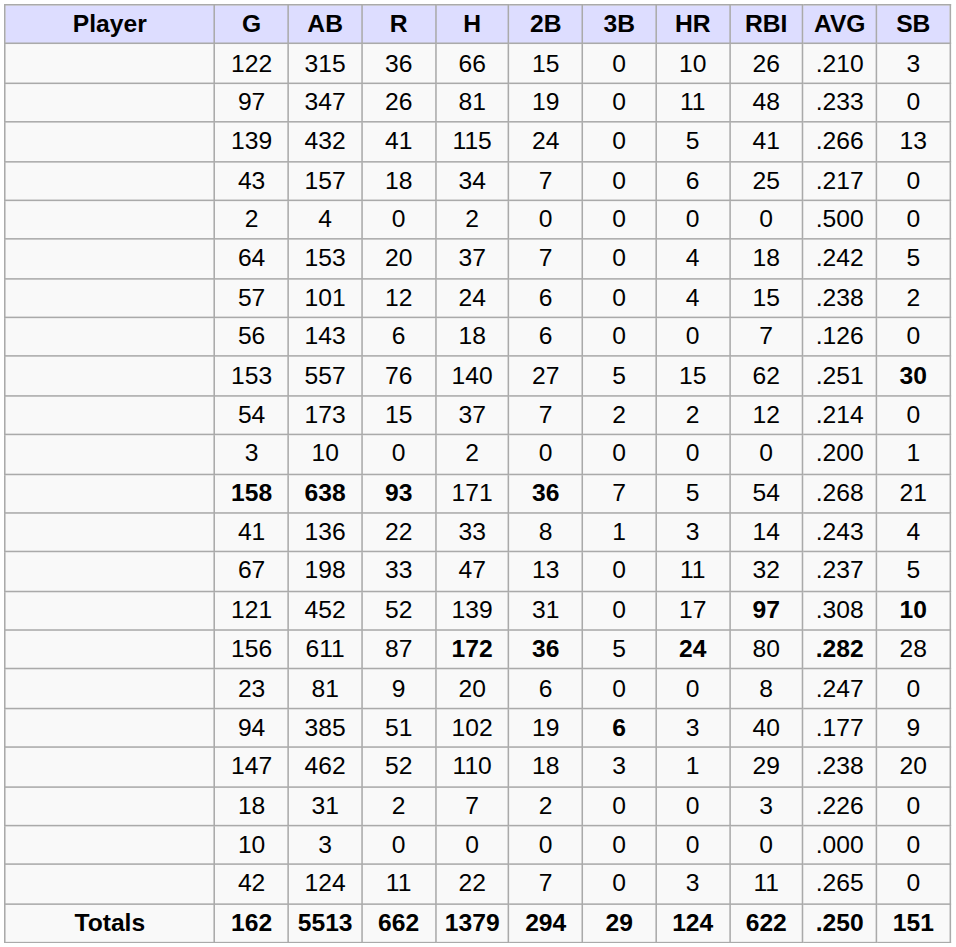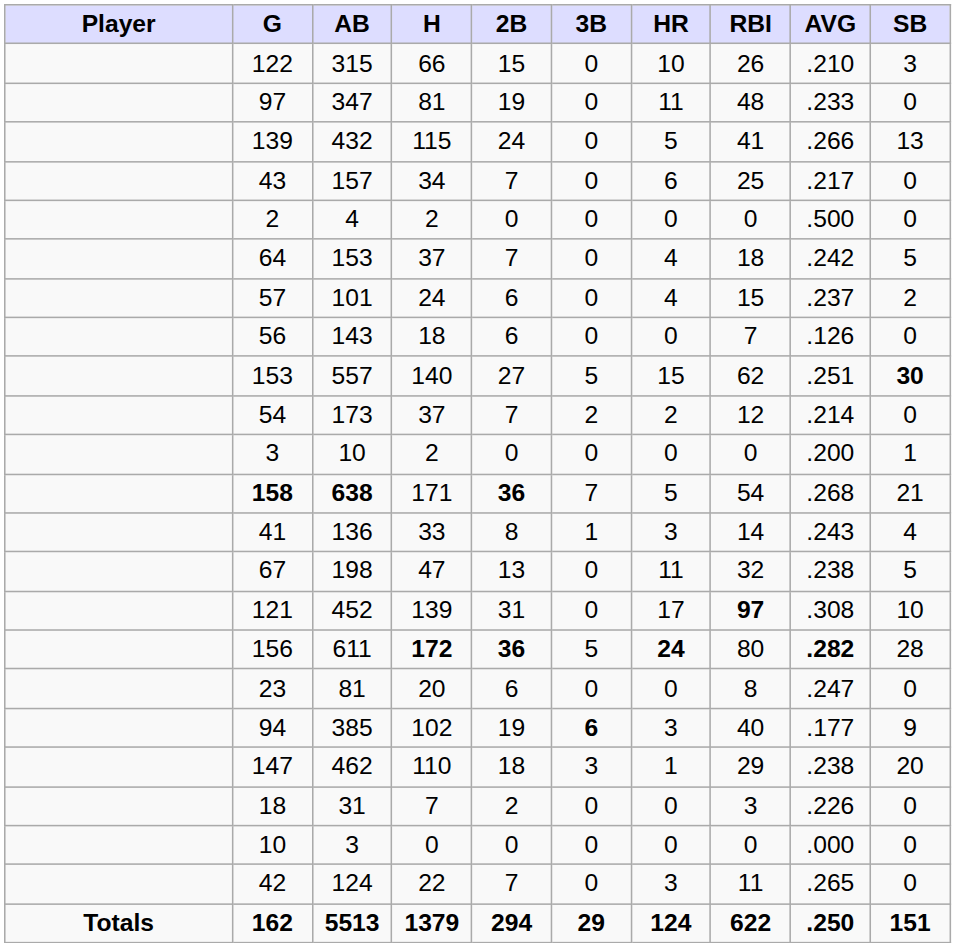 <table class="wikitable" style="text-align:center;">
 <tr>
 <th style="background:#ddf; width:20%;"><strong>Player</strong></th>
 <th style="background:#ddf; width:7%;"><strong>G</strong></th>
 <th style="background:#ddf; width:7%;"><strong>AB</strong></th>
-<th style="background:#ddf; width:7%;"><strong>R</strong></th>
 <th style="background:#ddf; width:7%;"><strong>H</strong></th>
 <th style="background:#ddf; width:7%;"><strong>2B</strong></th>
 <th style="background:#ddf; width:7%;"><strong>3B</strong></th>
 <th style="background:#ddf; width:7%;"><strong>HR</strong></th>
 <th style="background:#ddf; width:7%;"><strong>RBI</strong></th>
 <th style="background:#ddf; width:7%;"><strong>AVG</strong></th>
 <th style="background:#ddf; width:7%;"><strong>SB</strong></th>
 </tr>
 <tr>
 <td align=left></td>
 <td>122</td>
 <td>315</td>
-<td>36</td>
 <td>66</td>
 <td>15</td>
 <td>0</td>
 <td>10</td>
 <td>26</td>
 <td>.210</td>
 <td>3</td>
 </tr>
 <tr>
 <td align=left></td>
 <td>97</td>
 <td>347</td>
-<td>26</td>
 <td>81</td>
 <td>19</td>
 <td>0</td>
 <td>11</td>
 <td>48</td>
 <td>.233</td>
 <td>0</td>
 </tr>
 <tr>
 <td align=left></td>
 <td>139</td>
 <td>432</td>
-<td>41</td>
 <td>115</td>
 <td>24</td>
 <td>0</td>
 <td>5</td>
 <td>41</td>
 <td>.266</td>
 <td>13</td>
 </tr>
 <tr>
 <td align=left></td>
 <td>43</td>
 <td>157</td>
-<td>18</td>
 <td>34</td>
 <td>7</td>
 <td>0</td>
 <td>6</td>
 <td>25</td>
 <td>.217</td>
 <td>0</td>
 </tr>
 <tr>
 <td align=left></td>
 <td>2</td>
 <td>4</td>
-<td>0</td>
 <td>2</td>
 <td>0</td>
 <td>0</td>
 <td>0</td>
 <td>0</td>
 <td>.500</td>
 <td>0</td>
 </tr>
 <tr>
 <td align=left></td>
 <td>64</td>
 <td>153</td>
-<td>20</td>
 <td>37</td>
 <td>7</td>
 <td>0</td>
 <td>4</td>
 <td>18</td>
 <td>.242</td>
 <td>5</td>
 </tr>
 <tr>
 <td align=left></td>
 <td>57</td>
 <td>101</td>
-<td>12</td>
 <td>24</td>
 <td>6</td>
 <td>0</td>
 <td>4</td>
 <td>15</td>
-<td>.238</td>
+<td>.237</td>
 <td>2</td>
 </tr>
 <tr>
 <td align=left></td>
 <td>56</td>
 <td>143</td>
-<td>6</td>
 <td>18</td>
 <td>6</td>
 <td>0</td>
 <td>0</td>
 <td>7</td>
 <td>.126</td>
 <td>0</td>
 </tr>
 <tr>
 <td align=left></td>
 <td>153</td>
 <td>557</td>
-<td>76</td>
 <td>140</td>
 <td>27</td>
 <td>5</td>
 <td>15</td>
 <td>62</td>
 <td>.251</td>
 <td><strong>30</strong></td>
 </tr>
 <tr>
 <td align=left></td>
 <td>54</td>
 <td>173</td>
-<td>15</td>
 <td>37</td>
 <td>7</td>
 <td>2</td>
 <td>2</td>
 <td>12</td>
 <td>.214</td>
 <td>0</td>
 </tr>
 <tr>
 <td align=left></td>
 <td>3</td>
 <td>10</td>
-<td>0</td>
 <td>2</td>
 <td>0</td>
 <td>0</td>
 <td>0</td>
 <td>0</td>
 <td>.200</td>
 <td>1</td>
 </tr>
 <tr>
 <td align=left></td>
 <td><strong>158</strong></td>
 <td><strong>638</strong></td>
-<td><strong>93</strong></td>
 <td>171</td>
 <td><strong>36</strong></td>
 <td>7</td>
 <td>5</td>
 <td>54</td>
 <td>.268</td>
 <td>21</td>
 </tr>
 <tr>
 <td align=left></td>
 <td>41</td>
 <td>136</td>
-<td>22</td>
 <td>33</td>
 <td>8</td>
 <td>1</td>
 <td>3</td>
 <td>14</td>
 <td>.243</td>
 <td>4</td>
 </tr>
 <tr>
 <td align=left></td>
 <td>67</td>
 <td>198</td>
-<td>33</td>
 <td>47</td>
 <td>13</td>
 <td>0</td>
 <td>11</td>
 <td>32</td>
-<td>.237</td>
+<td>.238</td>
 <td>5</td>
 </tr>
 <tr>
 <td align=left></td>
 <td>121</td>
 <td>452</td>
-<td>52</td>
 <td>139</td>
 <td>31</td>
 <td>0</td>
 <td>17</td>
 <td><strong>97</strong></td>
 <td>.308</td>
-<td><strong>10</strong></td>
+<td>10</td>
 </tr>
 <tr>
 <td align=left></td>
 <td>156</td>
 <td>611</td>
-<td>87</td>
 <td><strong>172</strong></td>
 <td><strong>36</strong></td>
 <td>5</td>
 <td><strong>24</strong></td>
 <td>80</td>
 <td><strong>.282</strong></td>
 <td>28</td>
 </tr>
 <tr>
 <td align=left></td>
 <td>23</td>
 <td>81</td>
-<td>9</td>
 <td>20</td>
 <td>6</td>
 <td>0</td>
 <td>0</td>
 <td>8</td>
 <td>.247</td>
 <td>0</td>
 </tr>
 <tr>
 <td align=left></td>
 <td>94</td>
 <td>385</td>
-<td>51</td>
 <td>102</td>
 <td>19</td>
 <td><strong>6</strong></td>
 <td>3</td>
 <td>40</td>
 <td>.177</td>
 <td>9</td>
 </tr>
 <tr>
 <td align=left></td>
 <td>147</td>
 <td>462</td>
-<td>52</td>
 <td>110</td>
 <td>18</td>
 <td>3</td>
 <td>1</td>
 <td>29</td>
 <td>.238</td>
 <td>20</td>
 </tr>
 <tr>
 <td align=left></td>
 <td>18</td>
 <td>31</td>
-<td>2</td>
 <td>7</td>
 <td>2</td>
 <td>0</td>
 <td>0</td>
 <td>3</td>
 <td>.226</td>
 <td>0</td>
 </tr>
 <tr>
 <td align=left></td>
 <td>10</td>
 <td>3</td>
 <td>0</td>
 <td>0</td>
 <td>0</td>
 <td>0</td>
 <td>0</td>
-<td>0</td>
 <td>.000</td>
 <td>0</td>
 </tr>
 <tr>
 <td align=left></td>
 <td>42</td>
 <td>124</td>
-<td>11</td>
 <td>22</td>
 <td>7</td>
 <td>0</td>
 <td>3</td>
 <td>11</td>
 <td>.265</td>
 <td>0</td>
 </tr>
 <tr class= "sortbottom">
 <td><strong>Totals</strong></td>
 <td><strong>162</strong></td>
 <td><strong>5513</strong></td>
-<td><strong>662</strong></td>
 <td><strong>1379</strong></td>
 <td><strong>294</strong></td>
 <td><strong>29</strong></td>
 <td><strong>124</strong></td>
 <td><strong>622</strong></td>
 <td><strong>.250</strong></td>
 <td><strong>151</strong></td>
 </tr>
 </table>
